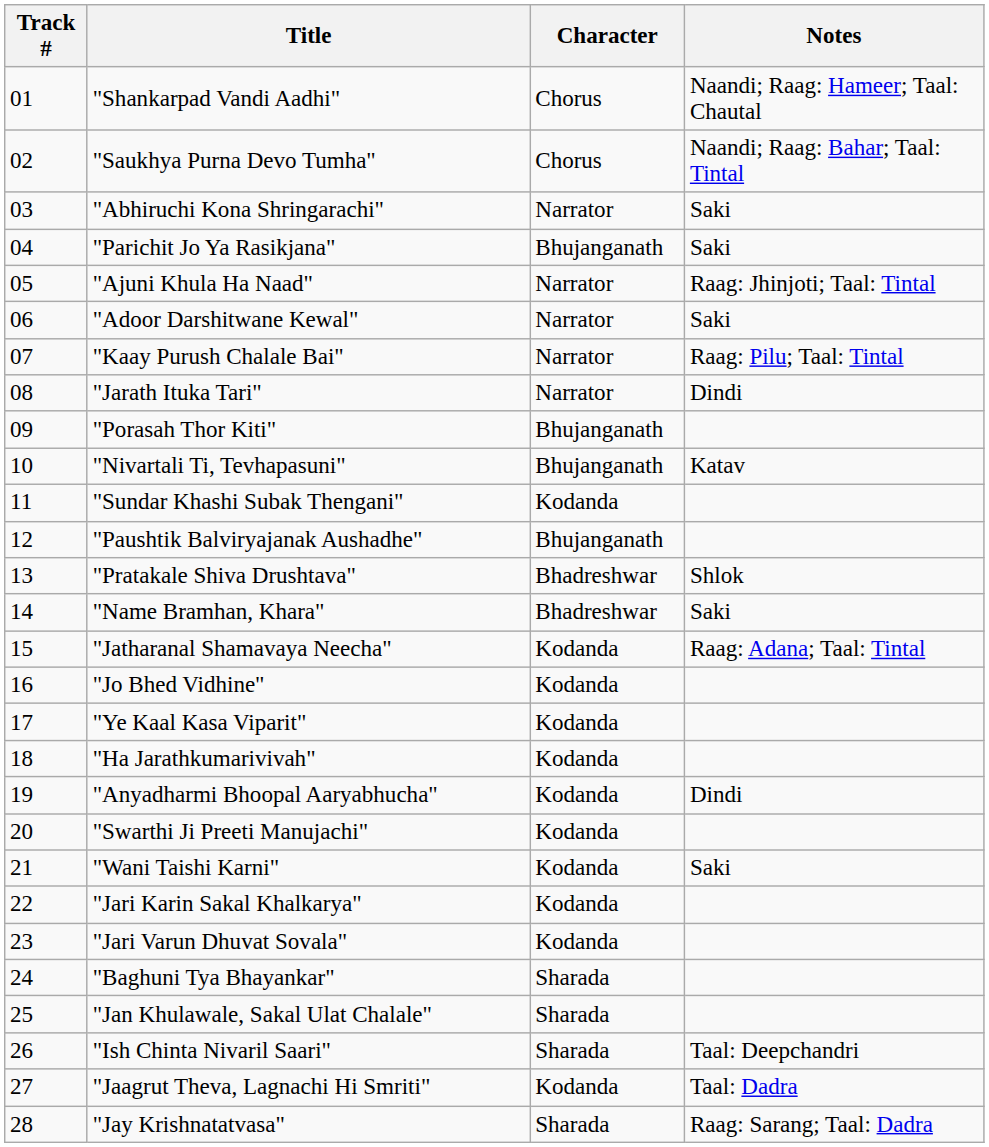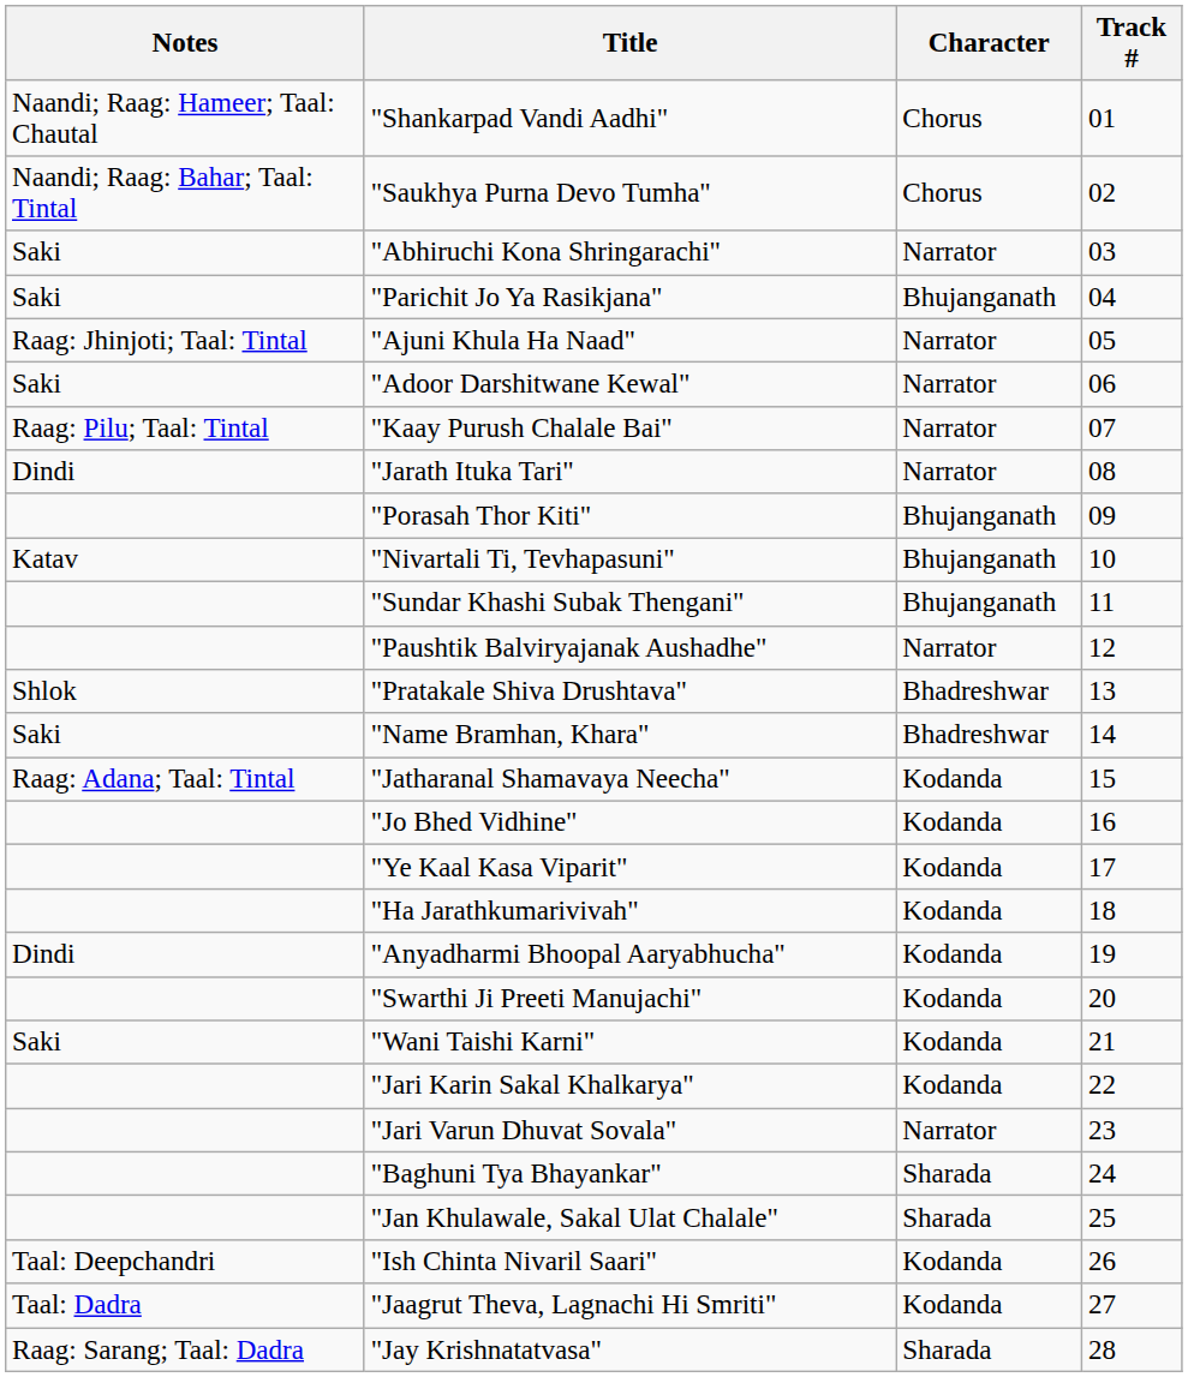 <table class="wikitable sortable">
 <tr>
-<th style="width:50px;">Track #</th>
+<th style="width:200px;">Notes</th>
 <th style="width:300px;">Title</th>
 <th style="width:100px;">Character</th>
-<th style="width:200px;">Notes</th>
+<th style="width:50px;">Track #</th>
 </tr>
 <tr>
-<td>01</td>
+<td>Naandi; Raag: <a href='#'>Hameer</a>; Taal: Chautal</td>
 <td>"Shankarpad Vandi Aadhi"</td>
 <td>Chorus</td>
-<td>Naandi; Raag: <a href='#'>Hameer</a>; Taal: Chautal</td>
+<td>01</td>
 </tr>
 <tr>
-<td>02</td>
+<td>Naandi; Raag: <a href='#'>Bahar</a>; Taal: <a href='#'>Tintal</a></td>
 <td>"Saukhya Purna Devo Tumha"</td>
 <td>Chorus</td>
-<td>Naandi; Raag: <a href='#'>Bahar</a>; Taal: <a href='#'>Tintal</a></td>
+<td>02</td>
 </tr>
 <tr>
-<td>03</td>
+<td>Saki</td>
 <td>"Abhiruchi Kona Shringarachi"</td>
 <td>Narrator</td>
-<td>Saki</td>
+<td>03</td>
 </tr>
 <tr>
-<td>04</td>
+<td>Saki</td>
 <td>"Parichit Jo Ya Rasikjana"</td>
 <td>Bhujanganath</td>
-<td>Saki</td>
+<td>04</td>
 </tr>
 <tr>
-<td>05</td>
+<td>Raag: Jhinjoti; Taal: <a href='#'>Tintal</a></td>
 <td>"Ajuni Khula Ha Naad"</td>
 <td>Narrator</td>
-<td>Raag: Jhinjoti; Taal: <a href='#'>Tintal</a></td>
+<td>05</td>
 </tr>
 <tr>
-<td>06</td>
+<td>Saki</td>
 <td>"Adoor Darshitwane Kewal"</td>
 <td>Narrator</td>
-<td>Saki</td>
+<td>06</td>
 </tr>
 <tr>
-<td>07</td>
+<td>Raag: <a href='#'>Pilu</a>; Taal: <a href='#'>Tintal</a></td>
 <td>"Kaay Purush Chalale Bai"</td>
 <td>Narrator</td>
-<td>Raag: <a href='#'>Pilu</a>; Taal: <a href='#'>Tintal</a></td>
+<td>07</td>
 </tr>
 <tr>
-<td>08</td>
+<td>Dindi</td>
 <td>"Jarath Ituka Tari"</td>
 <td>Narrator</td>
-<td>Dindi</td>
+<td>08</td>
 </tr>
 <tr>
-<td>09</td>
+<td></td>
 <td>"Porasah Thor Kiti"</td>
 <td>Bhujanganath</td>
-<td></td>
+<td>09</td>
 </tr>
 <tr>
-<td>10</td>
+<td>Katav</td>
 <td>"Nivartali Ti, Tevhapasuni"</td>
 <td>Bhujanganath</td>
-<td>Katav</td>
+<td>10</td>
 </tr>
 <tr>
+<td></td>
+<td>"Sundar Khashi Subak Thengani"</td>
+<td>Bhujanganath</td>
 <td>11</td>
-<td>"Sundar Khashi Subak Thengani"</td>
-<td>Kodanda</td>
-<td></td>
 </tr>
 <tr>
+<td></td>
+<td>"Paushtik Balviryajanak Aushadhe"</td>
+<td>Narrator</td>
 <td>12</td>
-<td>"Paushtik Balviryajanak Aushadhe"</td>
-<td>Bhujanganath</td>
-<td></td>
 </tr>
 <tr>
-<td>13</td>
+<td>Shlok</td>
 <td>"Pratakale Shiva Drushtava"</td>
 <td>Bhadreshwar</td>
-<td>Shlok</td>
+<td>13</td>
 </tr>
 <tr>
-<td>14</td>
+<td>Saki</td>
 <td>"Name Bramhan, Khara"</td>
 <td>Bhadreshwar</td>
-<td>Saki</td>
+<td>14</td>
 </tr>
 <tr>
-<td>15</td>
+<td>Raag: <a href='#'>Adana</a>; Taal: <a href='#'>Tintal</a></td>
 <td>"Jatharanal Shamavaya Neecha"</td>
 <td>Kodanda</td>
-<td>Raag: <a href='#'>Adana</a>; Taal: <a href='#'>Tintal</a></td>
+<td>15</td>
 </tr>
 <tr>
-<td>16</td>
+<td></td>
 <td>"Jo Bhed Vidhine"</td>
 <td>Kodanda</td>
-<td></td>
+<td>16</td>
 </tr>
 <tr>
-<td>17</td>
+<td></td>
 <td>"Ye Kaal Kasa Viparit"</td>
 <td>Kodanda</td>
-<td></td>
+<td>17</td>
 </tr>
 <tr>
-<td>18</td>
+<td></td>
 <td>"Ha Jarathkumarivivah"</td>
 <td>Kodanda</td>
-<td></td>
+<td>18</td>
 </tr>
 <tr>
-<td>19</td>
+<td>Dindi</td>
 <td>"Anyadharmi Bhoopal Aaryabhucha"</td>
 <td>Kodanda</td>
-<td>Dindi</td>
+<td>19</td>
 </tr>
 <tr>
-<td>20</td>
+<td></td>
 <td>"Swarthi Ji Preeti Manujachi"</td>
 <td>Kodanda</td>
-<td></td>
+<td>20</td>
 </tr>
 <tr>
-<td>21</td>
+<td>Saki</td>
 <td>"Wani Taishi Karni"</td>
 <td>Kodanda</td>
-<td>Saki</td>
+<td>21</td>
 </tr>
 <tr>
-<td>22</td>
+<td></td>
 <td>"Jari Karin Sakal Khalkarya"</td>
 <td>Kodanda</td>
-<td></td>
+<td>22</td>
 </tr>
 <tr>
+<td></td>
+<td>"Jari Varun Dhuvat Sovala"</td>
+<td>Narrator</td>
 <td>23</td>
-<td>"Jari Varun Dhuvat Sovala"</td>
-<td>Kodanda</td>
-<td></td>
 </tr>
 <tr>
-<td>24</td>
+<td></td>
 <td>"Baghuni Tya Bhayankar"</td>
 <td>Sharada</td>
-<td></td>
+<td>24</td>
 </tr>
 <tr>
-<td>25</td>
+<td></td>
 <td>"Jan Khulawale, Sakal Ulat Chalale"</td>
 <td>Sharada</td>
-<td></td>
+<td>25</td>
 </tr>
 <tr>
+<td>Taal: Deepchandri</td>
+<td>"Ish Chinta Nivaril Saari"</td>
+<td>Kodanda</td>
 <td>26</td>
-<td>"Ish Chinta Nivaril Saari"</td>
-<td>Sharada</td>
-<td>Taal: Deepchandri</td>
 </tr>
 <tr>
-<td>27</td>
+<td>Taal: <a href='#'>Dadra</a></td>
 <td>"Jaagrut Theva, Lagnachi Hi Smriti"</td>
 <td>Kodanda</td>
-<td>Taal: <a href='#'>Dadra</a></td>
+<td>27</td>
 </tr>
 <tr>
-<td>28</td>
+<td>Raag: Sarang; Taal: <a href='#'>Dadra</a></td>
 <td>"Jay Krishnatatvasa"</td>
 <td>Sharada</td>
-<td>Raag: Sarang; Taal: <a href='#'>Dadra</a></td>
+<td>28</td>
 </tr>
 </table>
